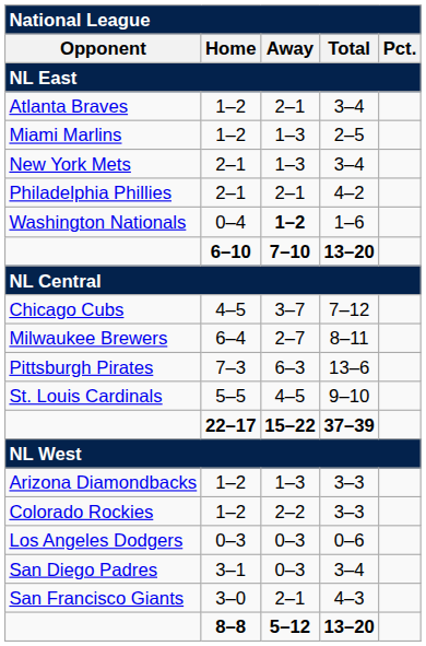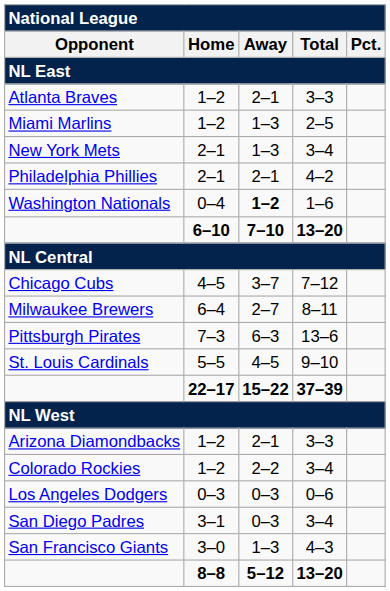 <table class="wikitable" style="font-size: 95%; text-align: center">
 <tr>
 <td colspan="7" style="text-align:left; background:#03224c;color:#fff"><strong>National League</strong></td>
 </tr>
 <tr>
 <th>Opponent</th>
 <th>Home</th>
 <th>Away</th>
 <th>Total</th>
 <th>Pct.</th>
 </tr>
 <tr>
 <td colspan="7" style="text-align:left; background:#03224c;color:#fff"><strong>NL East</strong></td>
 </tr>
 <tr>
 <td style="text-align:left"><a href='#'>Atlanta Braves</a></td>
 <td>1–2</td>
 <td>2–1</td>
-<td>3–4</td>
+<td>3–3</td>
 <td></td>
 </tr>
 <tr>
 <td style="text-align:left"><a href='#'>Miami Marlins</a></td>
 <td>1–2</td>
 <td>1–3</td>
 <td>2–5</td>
 <td></td>
 </tr>
 <tr>
 <td style="text-align:left"><a href='#'>New York Mets</a></td>
 <td>2–1</td>
 <td>1–3</td>
 <td>3–4</td>
 <td></td>
 </tr>
 <tr>
 <td style="text-align:left"><a href='#'>Philadelphia Phillies</a></td>
 <td>2–1</td>
 <td>2–1</td>
 <td>4–2</td>
 <td></td>
 </tr>
 <tr>
 <td style="text-align:left"><a href='#'>Washington Nationals</a></td>
 <td>0–4</td>
 <td><strong>1–2</strong></td>
 <td>1–6</td>
 <td></td>
 </tr>
 <tr style="font-weight:bold">
 <td></td>
 <td>6–10</td>
 <td>7–10</td>
 <td>13–20</td>
 <td></td>
 </tr>
 <tr>
 <td colspan="7" style="text-align:left; background:#03224c;color:#fff"><strong>NL Central</strong></td>
 </tr>
 <tr>
 <td style="text-align:left"><a href='#'>Chicago Cubs</a></td>
 <td>4–5</td>
 <td>3–7</td>
 <td>7–12</td>
 <td></td>
 </tr>
 <tr>
 <td style="text-align:left"><a href='#'>Milwaukee Brewers</a></td>
 <td>6–4</td>
 <td>2–7</td>
 <td>8–11</td>
 <td></td>
 </tr>
 <tr>
 <td style="text-align:left"><a href='#'>Pittsburgh Pirates</a></td>
 <td>7–3</td>
 <td>6–3</td>
 <td>13–6</td>
 <td></td>
 </tr>
 <tr>
 <td style="text-align:left"><a href='#'>St. Louis Cardinals</a></td>
 <td>5–5</td>
 <td>4–5</td>
 <td>9–10</td>
 <td></td>
 </tr>
 <tr style="font-weight:bold">
 <td></td>
 <td>22–17</td>
 <td>15–22</td>
 <td>37–39</td>
 <td></td>
 </tr>
 <tr>
 <td colspan="7" style="text-align:left; background:#03224c;color:#fff"><strong>NL West</strong></td>
 </tr>
 <tr>
 <td style="text-align:left"><a href='#'>Arizona Diamondbacks</a></td>
 <td>1–2</td>
-<td>1–3</td>
+<td>2–1</td>
 <td>3–3</td>
 <td></td>
 </tr>
 <tr>
 <td style="text-align:left"><a href='#'>Colorado Rockies</a></td>
 <td>1–2</td>
 <td>2–2</td>
-<td>3–3</td>
+<td>3–4</td>
 <td></td>
 </tr>
 <tr>
 <td style="text-align:left"><a href='#'>Los Angeles Dodgers</a></td>
 <td>0–3</td>
 <td>0–3</td>
 <td>0–6</td>
 <td></td>
 </tr>
 <tr>
 <td style="text-align:left"><a href='#'>San Diego Padres</a></td>
 <td>3–1</td>
 <td>0–3</td>
 <td>3–4</td>
 <td></td>
 </tr>
 <tr>
 <td style="text-align:left"><a href='#'>San Francisco Giants</a></td>
 <td>3–0</td>
-<td>2–1</td>
+<td>1–3</td>
 <td>4–3</td>
 <td></td>
 </tr>
 <tr style="font-weight:bold">
 <td></td>
 <td>8–8</td>
 <td>5–12</td>
 <td>13–20</td>
 <td></td>
 </tr>
 </table>
